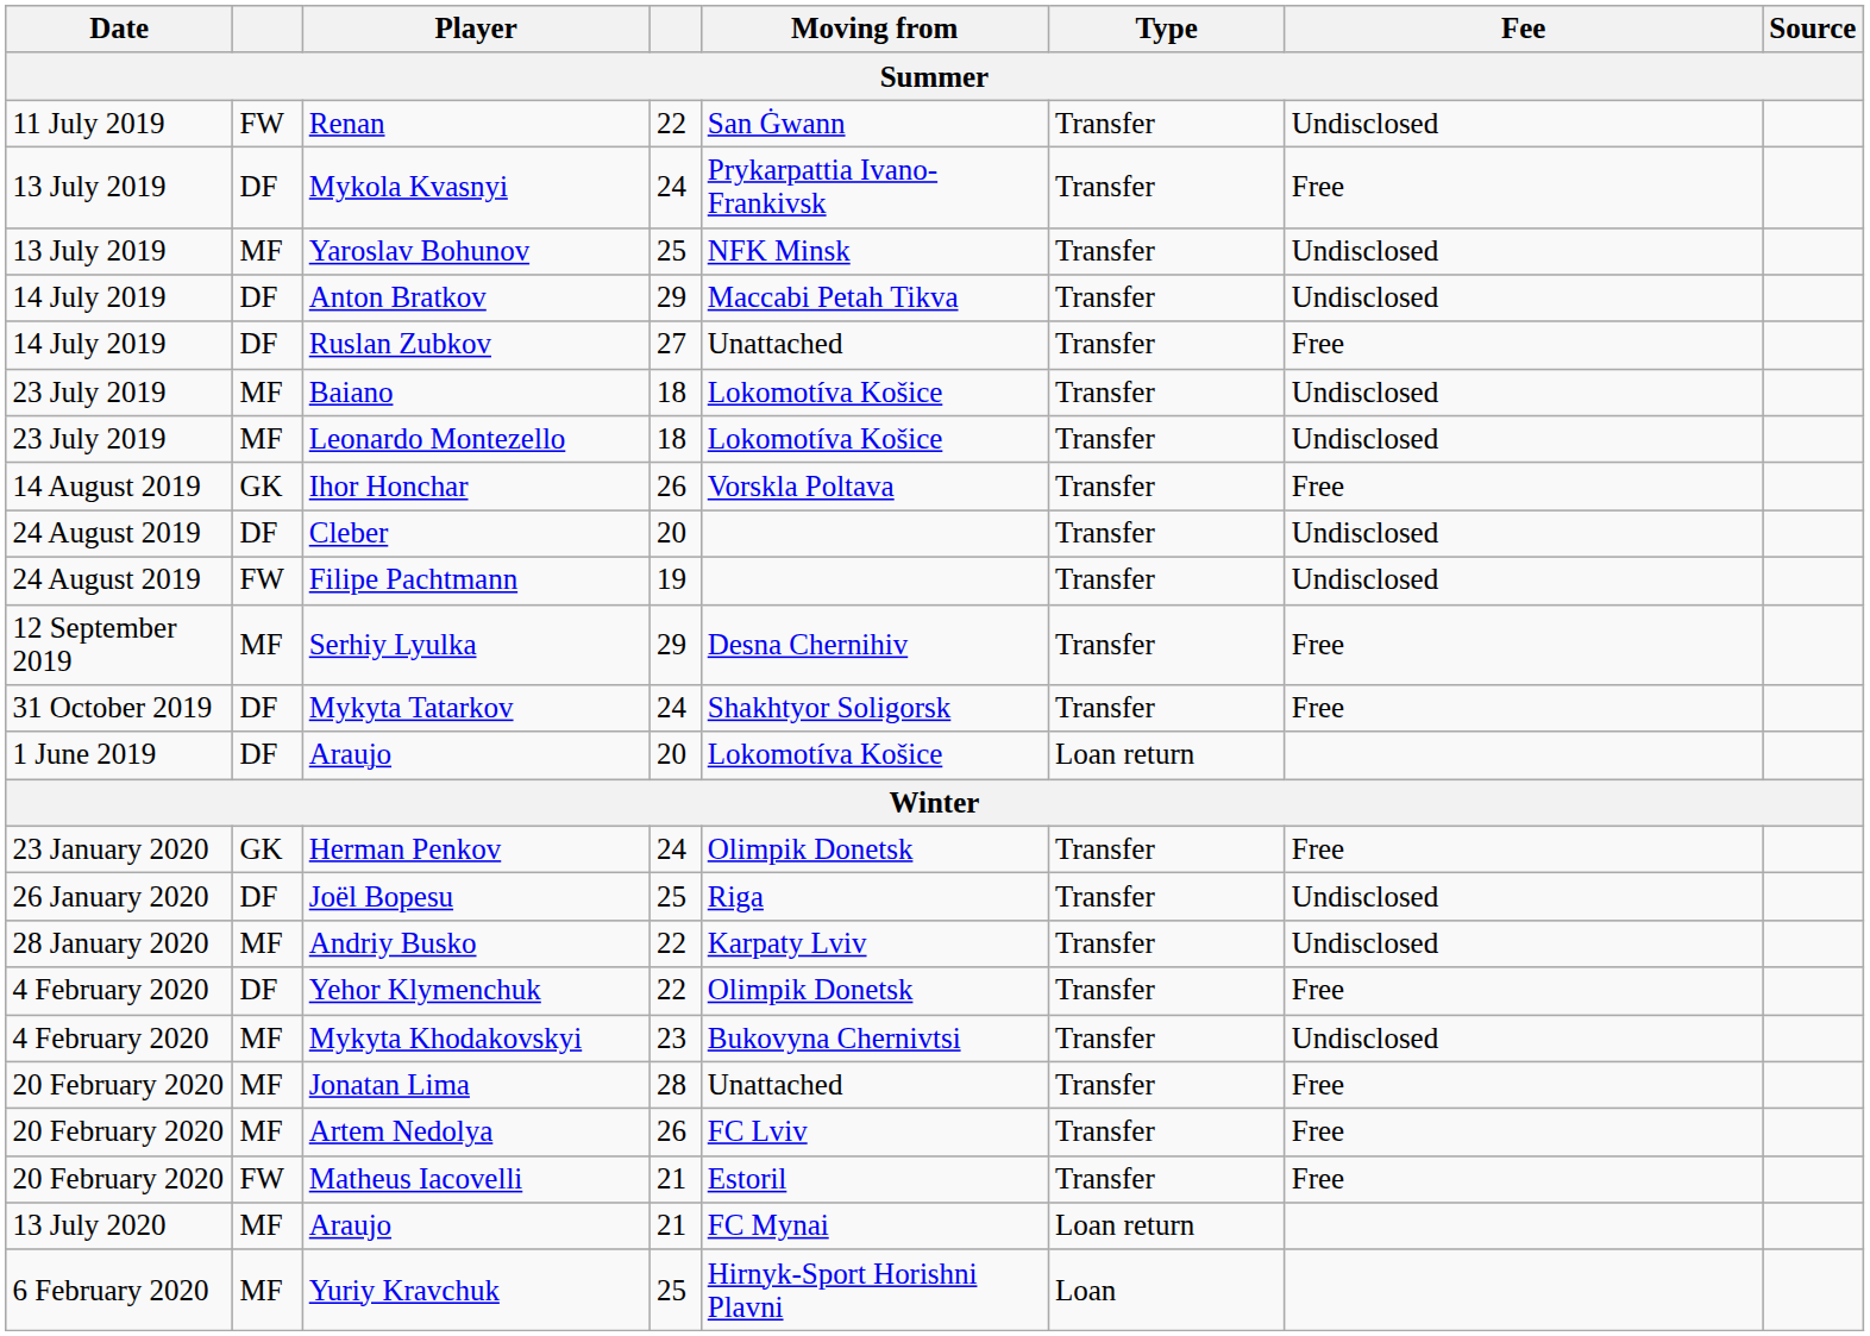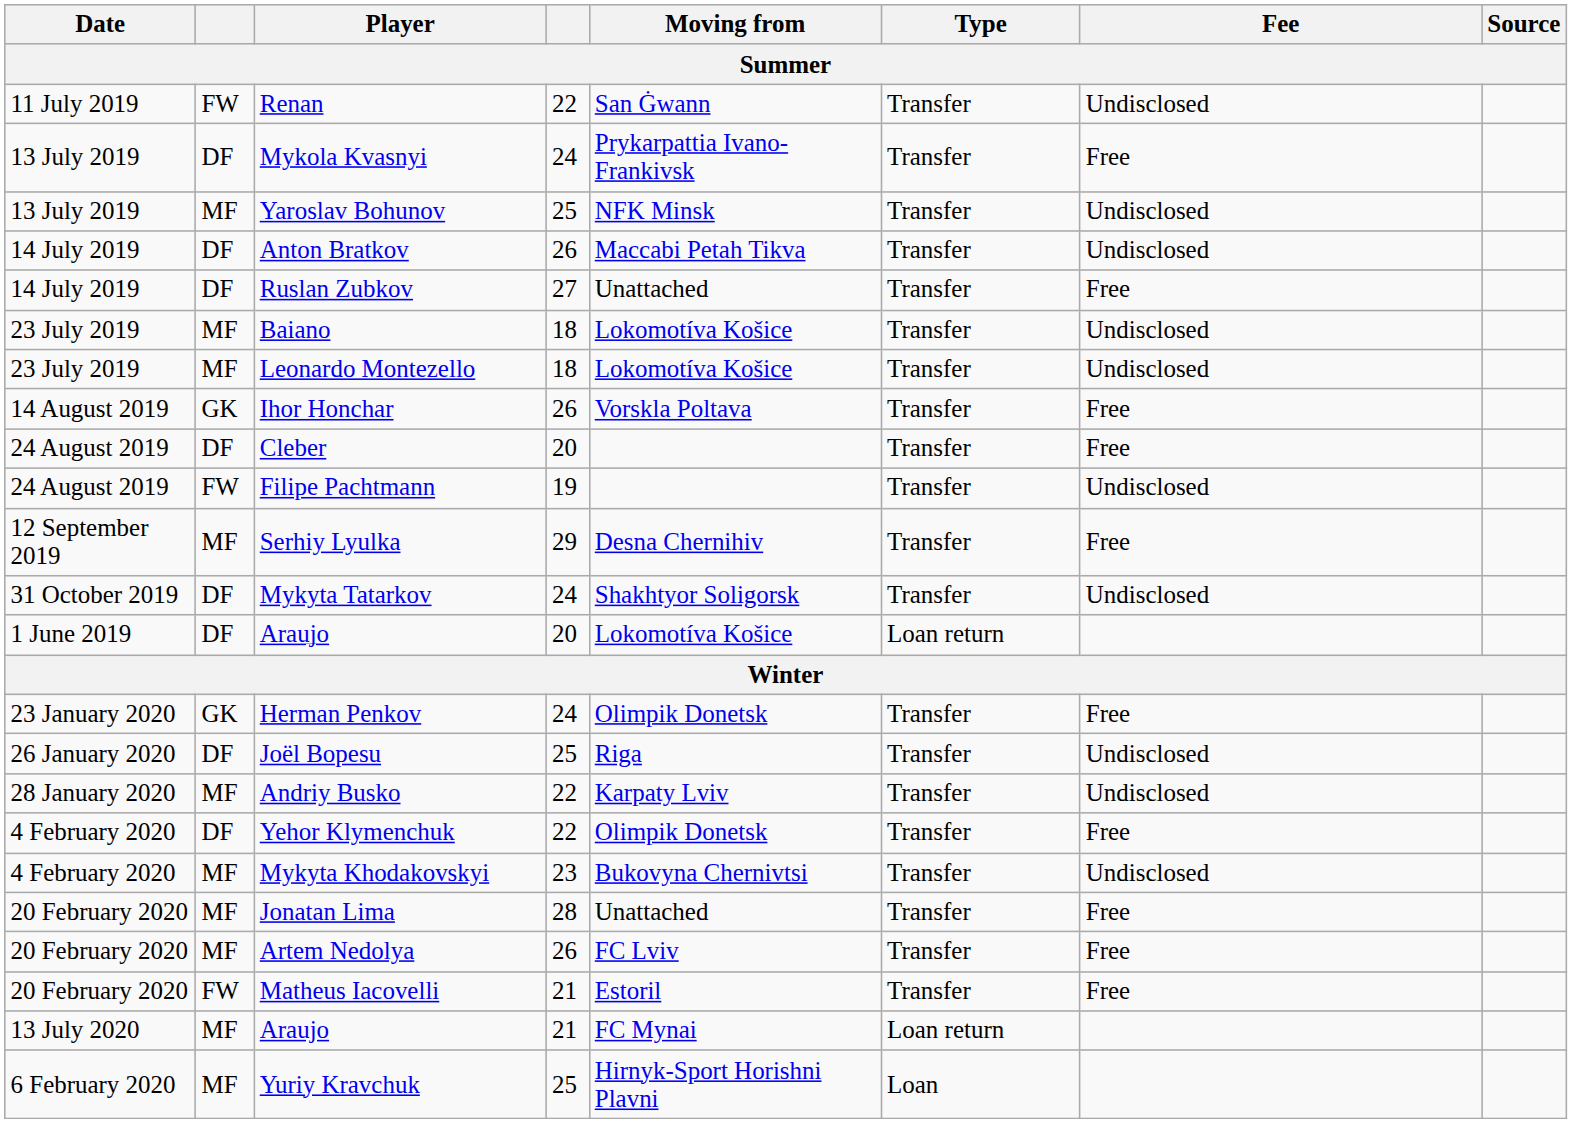 <table class="wikitable sortable">
 <tr>
 <th style="width:115px;">Date</th>
 <th style="width:30px;"></th>
 <th style="width:180px;">Player</th>
 <th style="width:20px;"></th>
 <th style="width:180px;">Moving from</th>
 <th style="width:120px;" class="unsortable">Type</th>
 <th style="width:250px;" class="unsortable">Fee</th>
 <th style="width:20px;">Source</th>
 </tr>
 <tr>
 <th colspan=8>Summer</th>
 </tr>
 <tr>
 <td>11 July 2019</td>
 <td>FW</td>
 <td> <a href='#'>Renan</a></td>
 <td>22</td>
 <td> <a href='#'>San Ġwann</a></td>
 <td>Transfer</td>
 <td>Undisclosed</td>
 <td></td>
 </tr>
 <tr>
 <td>13 July 2019</td>
 <td>DF</td>
 <td> <a href='#'>Mykola Kvasnyi</a></td>
 <td>24</td>
 <td> <a href='#'>Prykarpattia Ivano-Frankivsk</a></td>
 <td>Transfer</td>
 <td>Free</td>
 <td></td>
 </tr>
 <tr>
 <td>13 July 2019</td>
 <td>MF</td>
 <td> <a href='#'>Yaroslav Bohunov</a></td>
 <td>25</td>
 <td> <a href='#'>NFK Minsk</a></td>
 <td>Transfer</td>
 <td>Undisclosed</td>
 <td></td>
 </tr>
 <tr>
 <td>14 July 2019</td>
 <td>DF</td>
 <td> <a href='#'>Anton Bratkov</a></td>
-<td>29</td>
+<td>26</td>
 <td> <a href='#'>Maccabi Petah Tikva</a></td>
 <td>Transfer</td>
 <td>Undisclosed</td>
 <td></td>
 </tr>
 <tr>
 <td>14 July 2019</td>
 <td>DF</td>
 <td> <a href='#'>Ruslan Zubkov</a></td>
 <td>27</td>
 <td>Unattached</td>
 <td>Transfer</td>
 <td>Free</td>
 <td></td>
 </tr>
 <tr>
 <td>23 July 2019</td>
 <td>MF</td>
 <td> <a href='#'>Baiano</a></td>
 <td>18</td>
 <td> <a href='#'>Lokomotíva Košice</a></td>
 <td>Transfer</td>
 <td>Undisclosed</td>
 <td></td>
 </tr>
 <tr>
 <td>23 July 2019</td>
 <td>MF</td>
 <td> <a href='#'>Leonardo Montezello</a></td>
 <td>18</td>
 <td> <a href='#'>Lokomotíva Košice</a></td>
 <td>Transfer</td>
 <td>Undisclosed</td>
 <td></td>
 </tr>
 <tr>
 <td>14 August 2019</td>
 <td>GK</td>
 <td> <a href='#'>Ihor Honchar</a></td>
 <td>26</td>
 <td> <a href='#'>Vorskla Poltava</a></td>
 <td>Transfer</td>
 <td>Free</td>
 <td></td>
 </tr>
 <tr>
 <td>24 August 2019</td>
 <td>DF</td>
 <td> <a href='#'>Cleber</a></td>
 <td>20</td>
 <td></td>
 <td>Transfer</td>
-<td>Undisclosed</td>
+<td>Free</td>
 <td></td>
 </tr>
 <tr>
 <td>24 August 2019</td>
 <td>FW</td>
 <td> <a href='#'>Filipe Pachtmann</a></td>
 <td>19</td>
 <td></td>
 <td>Transfer</td>
 <td>Undisclosed</td>
 <td></td>
 </tr>
 <tr>
 <td>12 September 2019</td>
 <td>MF</td>
 <td> <a href='#'>Serhiy Lyulka</a></td>
 <td>29</td>
 <td> <a href='#'>Desna Chernihiv</a></td>
 <td>Transfer</td>
 <td>Free</td>
 <td></td>
 </tr>
 <tr>
 <td>31 October 2019</td>
 <td>DF</td>
 <td> <a href='#'>Mykyta Tatarkov</a></td>
 <td>24</td>
 <td> <a href='#'>Shakhtyor Soligorsk</a></td>
 <td>Transfer</td>
-<td>Free</td>
+<td>Undisclosed</td>
 <td></td>
 </tr>
 <tr>
 <td>1 June 2019</td>
 <td>DF</td>
 <td> <a href='#'>Araujo</a></td>
 <td>20</td>
 <td> <a href='#'>Lokomotíva Košice</a></td>
 <td>Loan return</td>
 <td></td>
 <td></td>
 </tr>
 <tr>
 <th colspan=8>Winter</th>
 </tr>
 <tr>
 <td>23 January 2020</td>
 <td>GK</td>
 <td> <a href='#'>Herman Penkov</a></td>
 <td>24</td>
 <td> <a href='#'>Olimpik Donetsk</a></td>
 <td>Transfer</td>
 <td>Free</td>
 <td></td>
 </tr>
 <tr>
 <td>26 January 2020</td>
 <td>DF</td>
 <td> <a href='#'>Joël Bopesu</a></td>
 <td>25</td>
 <td> <a href='#'>Riga</a></td>
 <td>Transfer</td>
 <td>Undisclosed</td>
 <td></td>
 </tr>
 <tr>
 <td>28 January 2020</td>
 <td>MF</td>
 <td> <a href='#'>Andriy Busko</a></td>
 <td>22</td>
 <td> <a href='#'>Karpaty Lviv</a></td>
 <td>Transfer</td>
 <td>Undisclosed</td>
 <td></td>
 </tr>
 <tr>
 <td>4 February 2020</td>
 <td>DF</td>
 <td> <a href='#'>Yehor Klymenchuk</a></td>
 <td>22</td>
 <td> <a href='#'>Olimpik Donetsk</a></td>
 <td>Transfer</td>
 <td>Free</td>
 <td></td>
 </tr>
 <tr>
 <td>4 February 2020</td>
 <td>MF</td>
 <td> <a href='#'>Mykyta Khodakovskyi</a></td>
 <td>23</td>
 <td> <a href='#'>Bukovyna Chernivtsi</a></td>
 <td>Transfer</td>
 <td>Undisclosed</td>
 <td></td>
 </tr>
 <tr>
 <td>20 February 2020</td>
 <td>MF</td>
 <td> <a href='#'>Jonatan Lima</a></td>
 <td>28</td>
 <td>Unattached</td>
 <td>Transfer</td>
 <td>Free</td>
 <td></td>
 </tr>
 <tr>
 <td>20 February 2020</td>
 <td>MF</td>
 <td> <a href='#'>Artem Nedolya</a></td>
 <td>26</td>
 <td> <a href='#'>FC Lviv</a></td>
 <td>Transfer</td>
 <td>Free</td>
 <td></td>
 </tr>
 <tr>
 <td>20 February 2020</td>
 <td>FW</td>
 <td> <a href='#'>Matheus Iacovelli</a></td>
 <td>21</td>
 <td> <a href='#'>Estoril</a></td>
 <td>Transfer</td>
 <td>Free</td>
 <td></td>
 </tr>
 <tr>
 <td>13 July 2020</td>
 <td>MF</td>
 <td> <a href='#'>Araujo</a></td>
 <td>21</td>
 <td> <a href='#'>FC Mynai</a></td>
 <td>Loan return</td>
 <td></td>
 <td></td>
 </tr>
 <tr>
 <td>6 February 2020</td>
 <td>MF</td>
 <td> <a href='#'>Yuriy Kravchuk</a></td>
 <td>25</td>
 <td> <a href='#'>Hirnyk-Sport Horishni Plavni</a></td>
 <td>Loan</td>
 <td></td>
 <td></td>
 </tr>
 <tr>
 </tr>
 </table>
